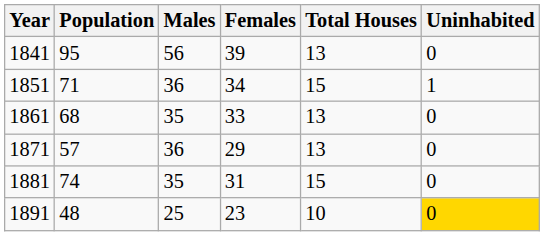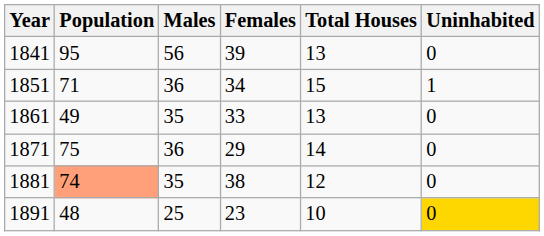 <table class="wikitable">
 <tr>
 <th>Year</th>
 <th>Population</th>
 <th>Males</th>
 <th>Females</th>
 <th>Total Houses</th>
 <th>Uninhabited</th>
 </tr>
 <tr>
 <td>1841</td>
 <td>95</td>
 <td>56</td>
 <td>39</td>
 <td>13</td>
 <td>0</td>
 </tr>
 <tr>
 <td>1851</td>
 <td>71</td>
 <td>36</td>
 <td>34</td>
 <td>15</td>
 <td>1</td>
 </tr>
 <tr>
 <td>1861</td>
-<td>68</td>
+<td>49</td>
 <td>35</td>
 <td>33</td>
 <td>13</td>
 <td>0</td>
 </tr>
 <tr>
 <td>1871</td>
-<td>57</td>
+<td>75</td>
 <td>36</td>
 <td>29</td>
-<td>13</td>
+<td>14</td>
 <td>0</td>
 </tr>
 <tr>
 <td>1881</td>
-<td>74</td>
+<td style="background: lightsalmon;">74</td>
 <td>35</td>
-<td>31</td>
-<td>15</td>
+<td>38</td>
+<td>12</td>
 <td>0</td>
 </tr>
 <tr>
 <td>1891</td>
 <td>48</td>
 <td>25</td>
 <td>23</td>
 <td>10</td>
 <td style="background: gold;">0</td>
 </tr>
 </table>
